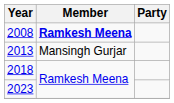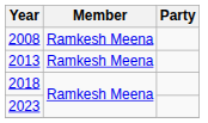 <table class="wikitable sortable">
 <tr>
 <th>Year</th>
 <th>Member</th>
 <th colspan="2">Party</th>
 </tr>
 <tr>
 <td><a href='#'>2008</a></td>
-<td><strong><a href='#'>Ramkesh Meena</a></strong></td>
+<td><a href='#'>Ramkesh Meena</a></td>
 <td></td>
 </tr>
 <tr>
 <td><a href='#'>2013</a></td>
-<td>Mansingh Gurjar</td>
+<td><a href='#'>Ramkesh Meena</a></td>
 <td></td>
 </tr>
 <tr>
 <td><a href='#'>2018</a></td>
 <td rowspan=2><a href='#'>Ramkesh Meena</a></td>
 <td></td>
 </tr>
 <tr>
 <td><a href='#'>2023</a></td>
 <td></td>
 </tr>
 <tr>
 </tr>
 </table>
